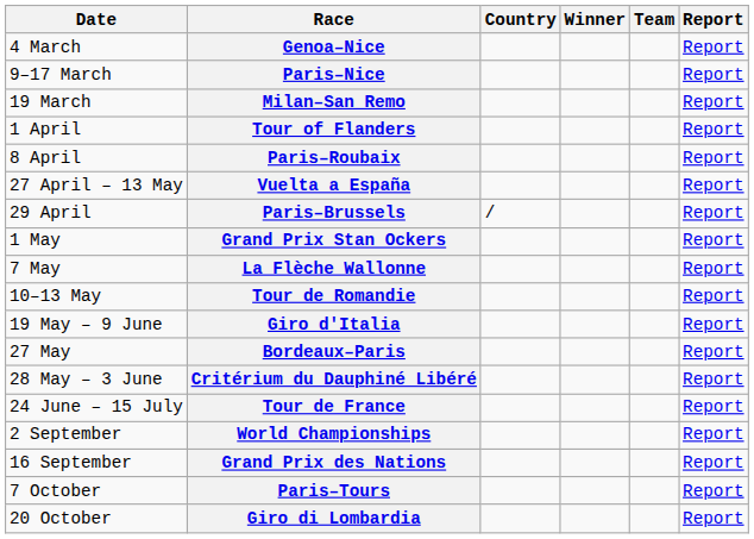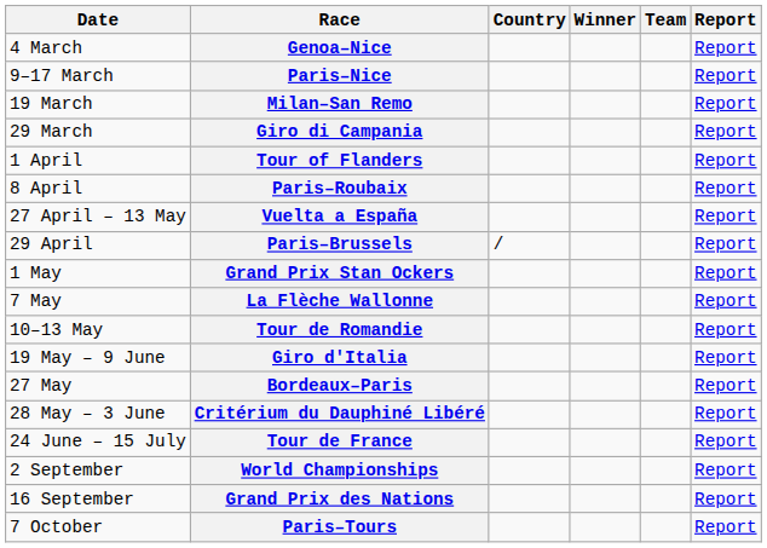 <table class="wikitable plainrowheaders">
 <tr>
 <th scope="col">Date</th>
 <th scope="col">Race</th>
 <th scope="col">Country</th>
 <th scope="col">Winner</th>
 <th scope="col">Team</th>
 <th scope="col">Report</th>
 </tr>
 <tr>
 <td>4 March</td>
 <th scope="row"><a href='#'>Genoa–Nice</a></th>
 <td></td>
 <td></td>
 <td></td>
 <td><a href='#'>Report</a></td>
 </tr>
 <tr>
 <td>9–17 March</td>
 <th scope="row"><a href='#'>Paris–Nice</a></th>
 <td></td>
 <td></td>
 <td></td>
 <td><a href='#'>Report</a></td>
 </tr>
 <tr>
 <td>19 March</td>
 <th scope="row"><a href='#'>Milan–San Remo</a></th>
+<td></td>
+<td></td>
+<td></td>
+<td><a href='#'>Report</a></td>
+</tr>
+<tr>
+<td>29 March</td>
+<th scope="row"><a href='#'>Giro di Campania</a></th>
 <td></td>
 <td></td>
 <td></td>
 <td><a href='#'>Report</a></td>
 </tr>
 <tr>
 <td>1 April</td>
 <th scope="row"><a href='#'>Tour of Flanders</a></th>
 <td></td>
 <td></td>
 <td></td>
 <td><a href='#'>Report</a></td>
 </tr>
 <tr>
 <td>8 April</td>
 <th scope="row"><a href='#'>Paris–Roubaix</a></th>
 <td></td>
 <td></td>
 <td></td>
 <td><a href='#'>Report</a></td>
 </tr>
 <tr>
 <td>27 April – 13 May</td>
 <th scope="row"><a href='#'>Vuelta a España</a></th>
 <td></td>
 <td></td>
 <td></td>
 <td><a href='#'>Report</a></td>
 </tr>
 <tr>
 <td>29 April</td>
 <th scope="row"><a href='#'>Paris–Brussels</a></th>
 <td>/</td>
 <td></td>
 <td></td>
 <td><a href='#'>Report</a></td>
 </tr>
 <tr>
 <td>1 May</td>
 <th scope="row"><a href='#'>Grand Prix Stan Ockers</a></th>
 <td></td>
 <td></td>
 <td></td>
 <td><a href='#'>Report</a></td>
 </tr>
 <tr>
 <td>7 May</td>
 <th scope="row"><a href='#'>La Flèche Wallonne</a></th>
 <td></td>
 <td></td>
 <td></td>
 <td><a href='#'>Report</a></td>
 </tr>
 <tr>
 <td>10–13 May</td>
 <th scope="row"><a href='#'>Tour de Romandie</a></th>
 <td></td>
 <td></td>
 <td></td>
 <td><a href='#'>Report</a></td>
 </tr>
 <tr>
 <td>19 May – 9 June</td>
 <th scope="row"><a href='#'>Giro d'Italia</a></th>
 <td></td>
 <td></td>
 <td></td>
 <td><a href='#'>Report</a></td>
 </tr>
 <tr>
 <td>27 May</td>
 <th scope="row"><a href='#'>Bordeaux–Paris</a></th>
 <td></td>
 <td></td>
 <td></td>
 <td><a href='#'>Report</a></td>
 </tr>
 <tr>
 <td>28 May – 3 June</td>
 <th scope="row"><a href='#'>Critérium du Dauphiné Libéré</a></th>
 <td></td>
 <td></td>
 <td></td>
 <td><a href='#'>Report</a></td>
 </tr>
 <tr>
 <td>24 June – 15 July</td>
 <th scope="row"><a href='#'>Tour de France</a></th>
 <td></td>
 <td></td>
 <td></td>
 <td><a href='#'>Report</a></td>
 </tr>
 <tr>
 <td>2 September</td>
 <th scope="row"><a href='#'>World Championships</a></th>
 <td></td>
 <td></td>
 <td></td>
 <td><a href='#'>Report</a></td>
 </tr>
 <tr>
 <td>16 September</td>
 <th scope="row"><a href='#'>Grand Prix des Nations</a></th>
 <td></td>
 <td></td>
 <td></td>
 <td><a href='#'>Report</a></td>
 </tr>
 <tr>
 <td>7 October</td>
 <th scope="row"><a href='#'>Paris–Tours</a></th>
 <td></td>
 <td></td>
 <td></td>
 <td><a href='#'>Report</a></td>
 </tr>
-<tr>
-<td>20 October</td>
-<th scope="row"><a href='#'>Giro di Lombardia</a></th>
-<td></td>
-<td></td>
-<td></td>
-<td><a href='#'>Report</a></td>
-</tr>
 </table>
